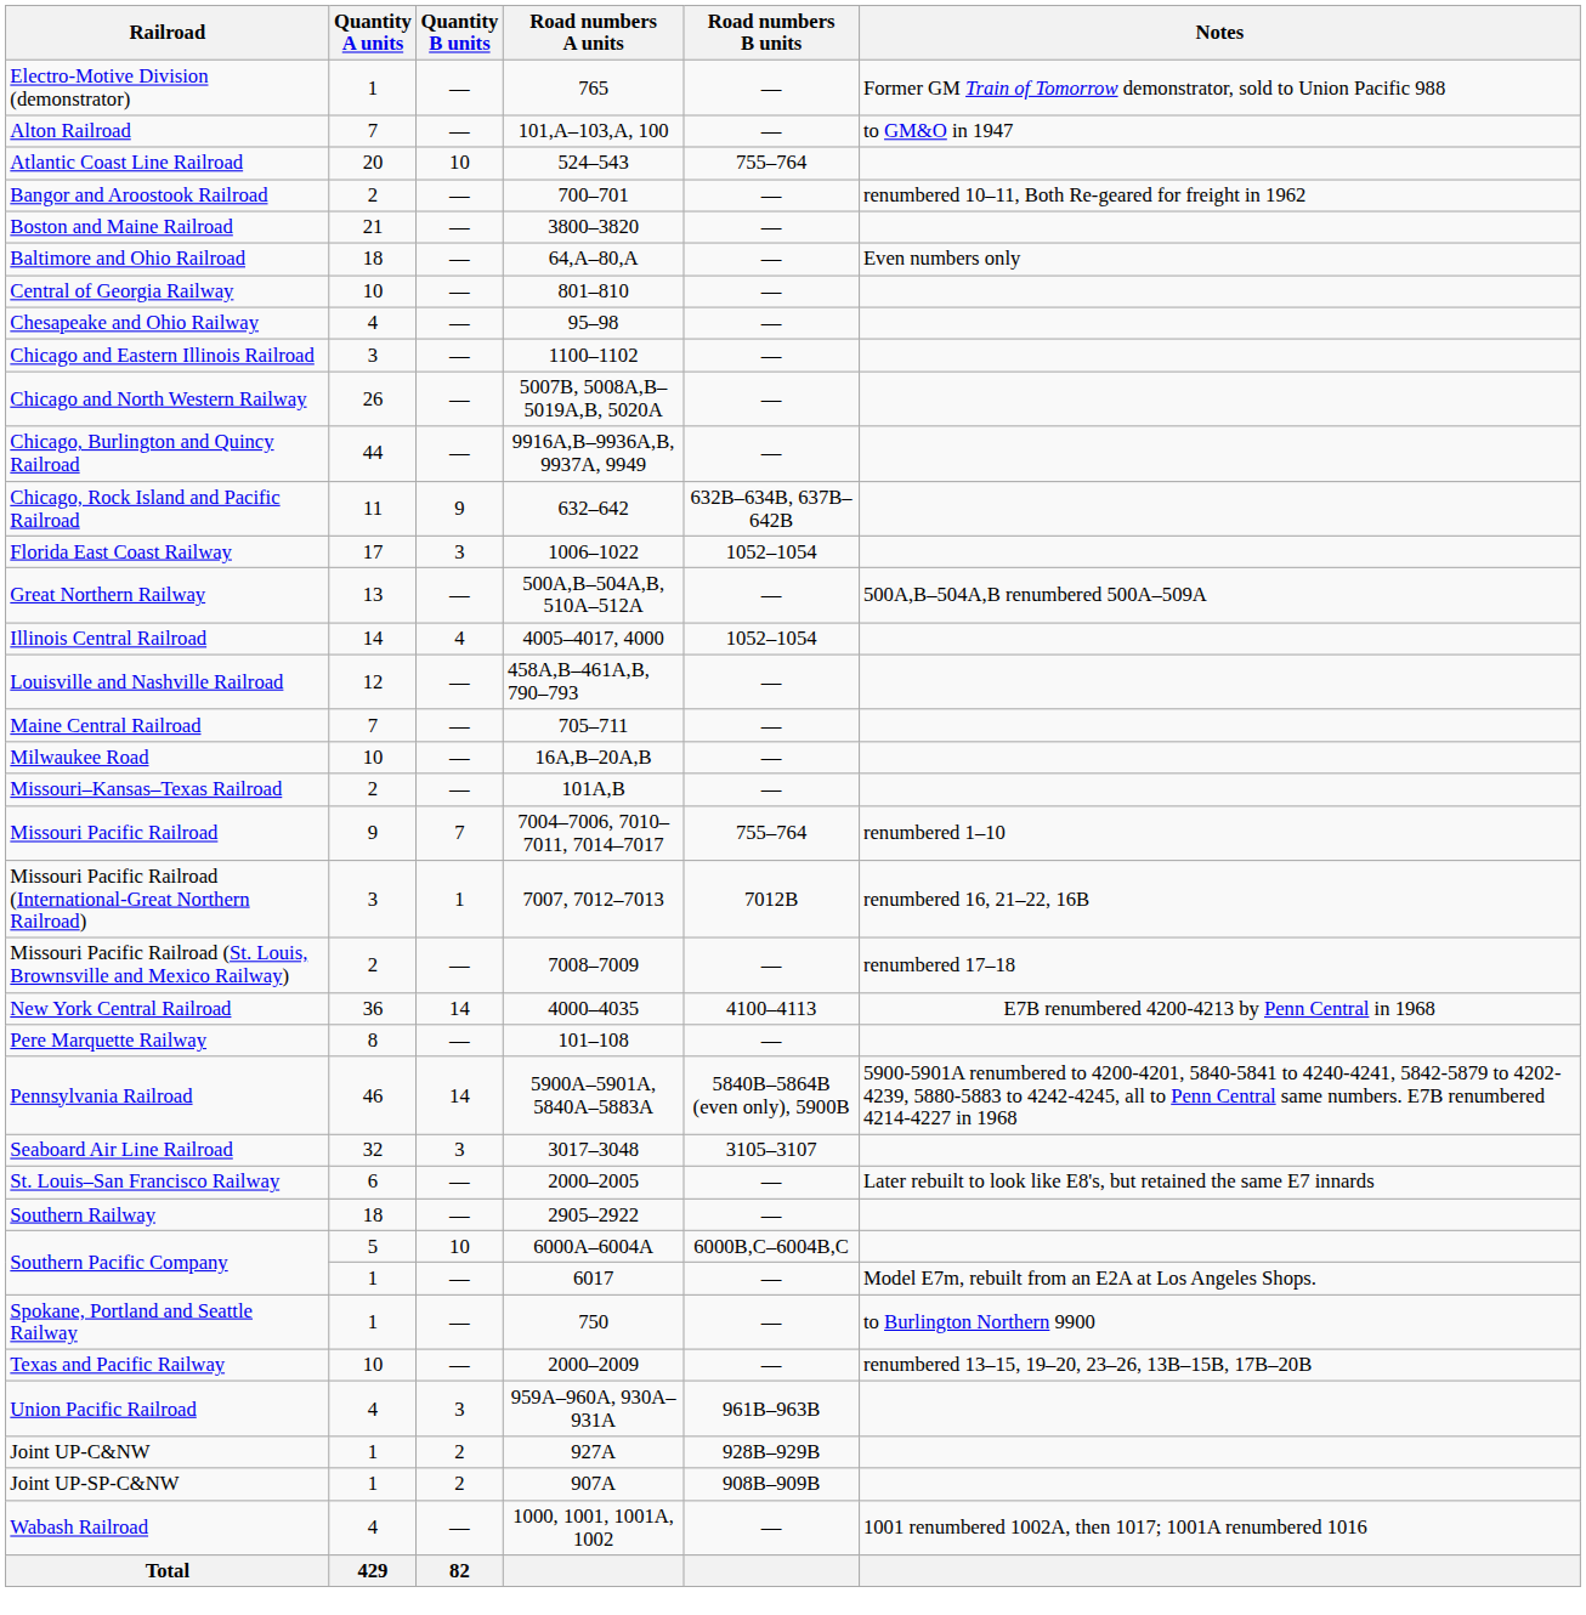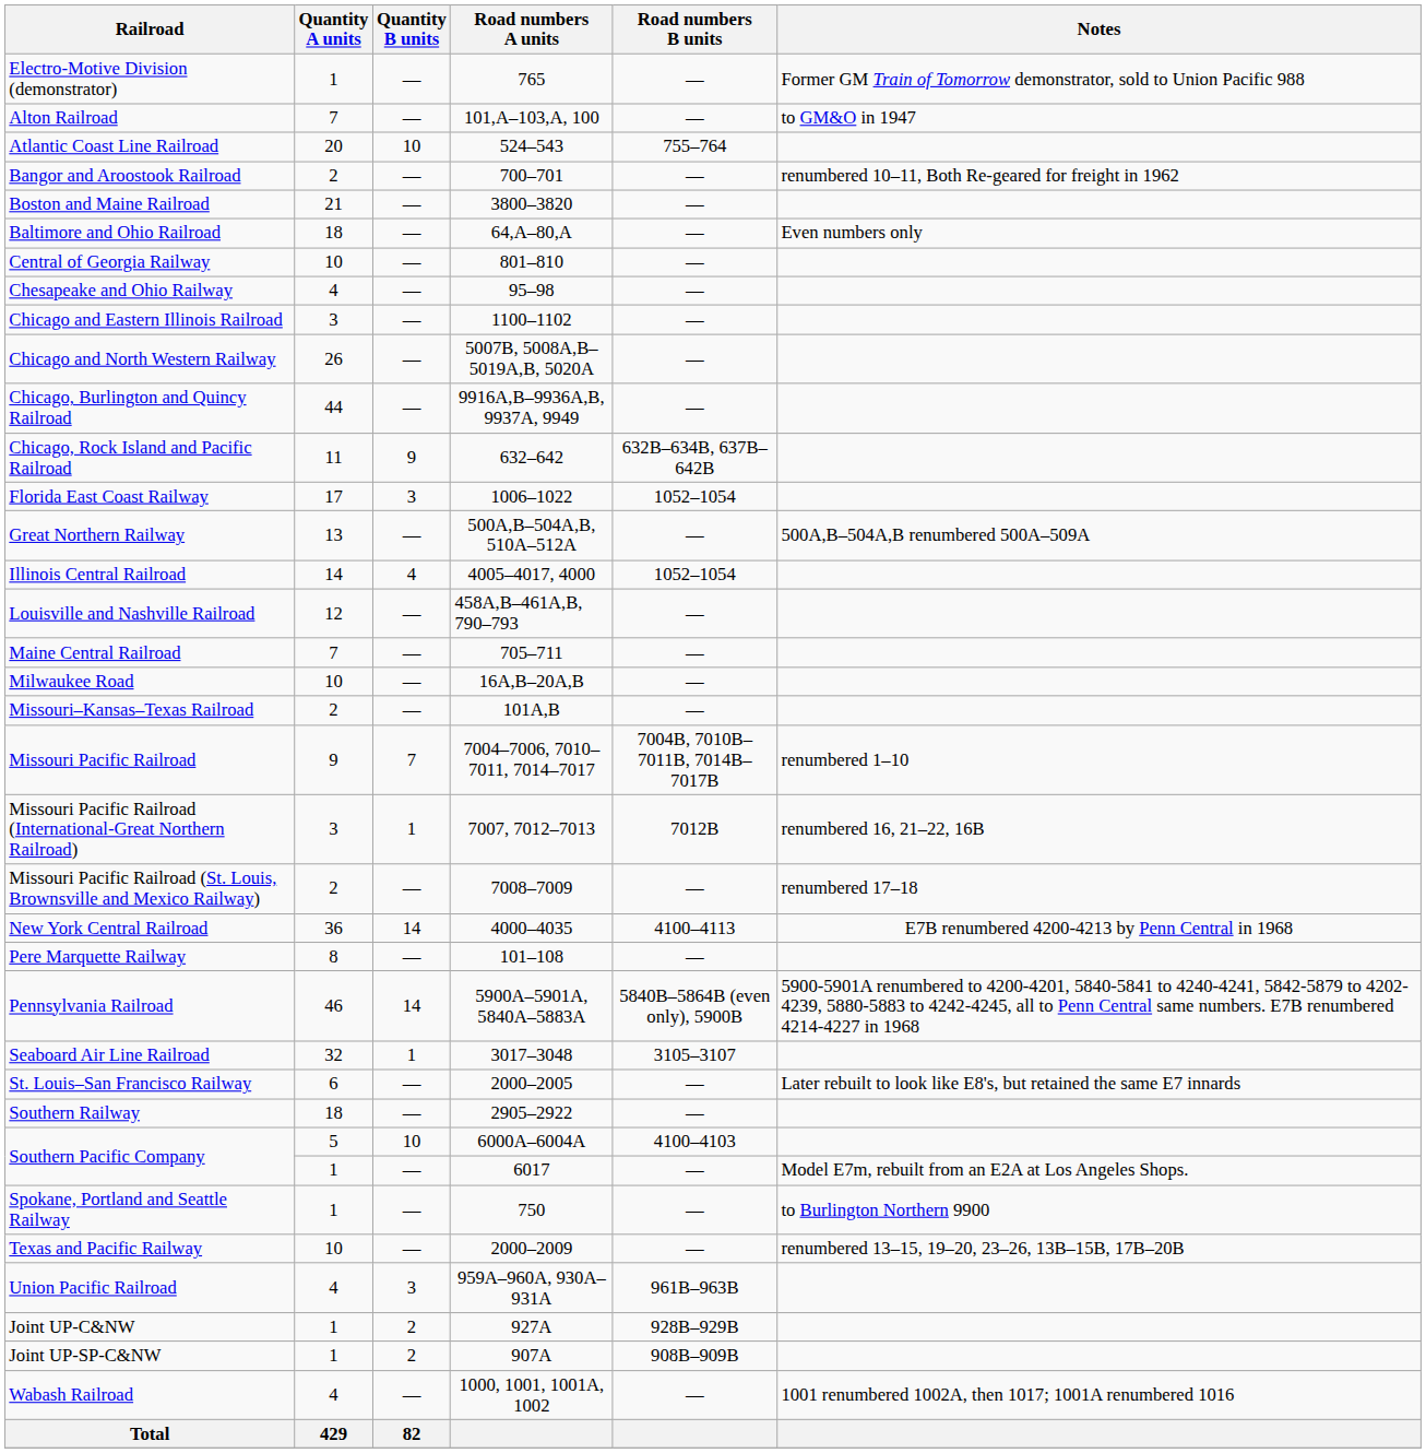 <table class="wikitable" style="text-align:center">
 <tr>
 <th>Railroad</th>
 <th>Quantity<br><a href='#'>A units</a></th>
 <th>Quantity<br><a href='#'>B units</a></th>
 <th>Road numbers<br>A units</th>
 <th>Road numbers<br>B units</th>
 <th>Notes</th>
 </tr>
 <tr>
 <td style="text-align:left"><a href='#'>Electro-Motive Division</a> (demonstrator)</td>
 <td>1</td>
 <td>—</td>
 <td>765</td>
 <td>—</td>
 <td style="text-align:left">Former GM <em><a href='#'>Train of Tomorrow</a></em> demonstrator, sold to Union Pacific 988</td>
 </tr>
 <tr>
 <td style="text-align:left"><a href='#'>Alton Railroad</a></td>
 <td>7</td>
 <td>—</td>
 <td>101,A–103,A, 100</td>
 <td>—</td>
 <td style="text-align:left">to <a href='#'>GM&O</a> in 1947</td>
 </tr>
 <tr>
 <td style="text-align:left"><a href='#'>Atlantic Coast Line Railroad</a></td>
 <td>20</td>
 <td>10</td>
 <td>524–543</td>
 <td>755–764</td>
 <td></td>
 </tr>
 <tr>
 <td style="text-align:left"><a href='#'>Bangor and Aroostook Railroad</a></td>
 <td>2</td>
 <td>—</td>
 <td>700–701</td>
 <td>—</td>
 <td style="text-align:left">renumbered 10–11, Both Re-geared for freight in 1962</td>
 </tr>
 <tr>
 <td style="text-align:left"><a href='#'>Boston and Maine Railroad</a></td>
 <td>21</td>
 <td>—</td>
 <td>3800–3820</td>
 <td>—</td>
 <td></td>
 </tr>
 <tr>
 <td style="text-align:left"><a href='#'>Baltimore and Ohio Railroad</a></td>
 <td>18</td>
 <td>—</td>
 <td>64,A–80,A</td>
 <td>—</td>
 <td style="text-align:left">Even numbers only</td>
 </tr>
 <tr>
 <td style="text-align:left"><a href='#'>Central of Georgia Railway</a></td>
 <td>10</td>
 <td>—</td>
 <td>801–810</td>
 <td>—</td>
 <td></td>
 </tr>
 <tr>
 <td style="text-align:left"><a href='#'>Chesapeake and Ohio Railway</a></td>
 <td>4</td>
 <td>—</td>
 <td>95–98</td>
 <td>—</td>
 <td></td>
 </tr>
 <tr>
 <td style="text-align:left"><a href='#'>Chicago and Eastern Illinois Railroad</a></td>
 <td>3</td>
 <td>—</td>
 <td>1100–1102</td>
 <td>—</td>
 <td></td>
 </tr>
 <tr>
 <td style="text-align:left"><a href='#'>Chicago and North Western Railway</a></td>
 <td>26</td>
 <td>—</td>
 <td>5007B, 5008A,B–5019A,B, 5020A</td>
 <td>—</td>
 <td></td>
 </tr>
 <tr>
 <td style="text-align:left"><a href='#'>Chicago, Burlington and Quincy Railroad</a></td>
 <td>44</td>
 <td>—</td>
 <td>9916A,B–9936A,B, 9937A, 9949</td>
 <td>—</td>
 <td></td>
 </tr>
 <tr>
 <td style="text-align:left"><a href='#'>Chicago, Rock Island and Pacific Railroad</a></td>
 <td>11</td>
 <td>9</td>
 <td>632–642</td>
 <td>632B–634B, 637B–642B</td>
 <td></td>
 </tr>
 <tr>
 <td style="text-align:left"><a href='#'>Florida East Coast Railway</a></td>
 <td>17</td>
 <td>3</td>
 <td>1006–1022</td>
 <td>1052–1054</td>
 <td></td>
 </tr>
 <tr>
 <td style="text-align:left"><a href='#'>Great Northern Railway</a></td>
 <td>13</td>
 <td>—</td>
 <td>500A,B–504A,B, 510A–512A</td>
 <td>—</td>
 <td style="text-align:left">500A,B–504A,B renumbered 500A–509A</td>
 </tr>
 <tr>
 <td style="text-align:left"><a href='#'>Illinois Central Railroad</a></td>
 <td>14</td>
 <td>4</td>
 <td>4005–4017, 4000</td>
 <td>1052–1054</td>
 <td></td>
 </tr>
 <tr>
 <td style="text-align:left"><a href='#'>Louisville and Nashville Railroad</a></td>
 <td>12</td>
 <td>—</td>
 <td style="text-align:left">458A,B–461A,B, 790–793</td>
 <td>—</td>
 <td></td>
 </tr>
 <tr>
 <td style="text-align:left"><a href='#'>Maine Central Railroad</a></td>
 <td>7</td>
 <td>—</td>
 <td>705–711</td>
 <td>—</td>
 <td></td>
 </tr>
 <tr>
 <td style="text-align:left"><a href='#'>Milwaukee Road</a></td>
 <td>10</td>
 <td>—</td>
 <td>16A,B–20A,B</td>
 <td>—</td>
 <td></td>
 </tr>
 <tr>
 <td style="text-align:left"><a href='#'>Missouri–Kansas–Texas Railroad</a></td>
 <td>2</td>
 <td>—</td>
 <td>101A,B</td>
 <td>—</td>
 <td></td>
 </tr>
 <tr>
 <td style="text-align:left"><a href='#'>Missouri Pacific Railroad</a></td>
 <td>9</td>
 <td>7</td>
 <td>7004–7006, 7010–7011, 7014–7017</td>
-<td>755–764</td>
+<td>7004B, 7010B–7011B, 7014B–7017B</td>
 <td style="text-align:left">renumbered 1–10</td>
 </tr>
 <tr>
 <td style="text-align:left">Missouri Pacific Railroad (<a href='#'>International-Great Northern Railroad</a>)</td>
 <td>3</td>
 <td>1</td>
 <td>7007, 7012–7013</td>
 <td>7012B</td>
 <td style="text-align:left">renumbered 16, 21–22, 16B</td>
 </tr>
 <tr>
 <td style="text-align:left">Missouri Pacific Railroad (<a href='#'>St. Louis, Brownsville and Mexico Railway</a>)</td>
 <td>2</td>
 <td>—</td>
 <td>7008–7009</td>
 <td>—</td>
 <td style="text-align:left">renumbered 17–18</td>
 </tr>
 <tr>
 <td style="text-align:left"><a href='#'>New York Central Railroad</a></td>
 <td>36</td>
 <td>14</td>
 <td>4000–4035</td>
 <td>4100–4113</td>
 <td>E7B renumbered 4200-4213 by <a href='#'>Penn Central</a> in 1968</td>
 </tr>
 <tr>
 <td style="text-align:left"><a href='#'>Pere Marquette Railway</a></td>
 <td>8</td>
 <td>—</td>
 <td>101–108</td>
 <td>—</td>
 <td></td>
 </tr>
 <tr>
 <td style="text-align:left"><a href='#'>Pennsylvania Railroad</a></td>
 <td>46</td>
 <td>14</td>
 <td>5900A–5901A, 5840A–5883A</td>
 <td>5840B–5864B (even only), 5900B</td>
 <td style="text-align:left">5900-5901A renumbered to 4200-4201, 5840-5841 to 4240-4241, 5842-5879 to 4202-4239, 5880-5883 to 4242-4245, all to <a href='#'>Penn Central</a> same numbers. E7B renumbered 4214-4227 in 1968</td>
 </tr>
 <tr>
 <td style="text-align:left"><a href='#'>Seaboard Air Line Railroad</a></td>
 <td>32</td>
-<td>3</td>
+<td>1</td>
 <td>3017–3048</td>
 <td>3105–3107</td>
 <td></td>
 </tr>
 <tr>
 <td style="text-align:left"><a href='#'>St. Louis–San Francisco Railway</a></td>
 <td>6</td>
 <td>—</td>
 <td>2000–2005</td>
 <td>—</td>
 <td style="text-align:left">Later rebuilt to look like E8's, but retained the same E7 innards</td>
 </tr>
 <tr>
 <td style="text-align:left"><a href='#'>Southern Railway</a></td>
 <td>18</td>
 <td>—</td>
 <td>2905–2922</td>
 <td>—</td>
 <td></td>
 </tr>
 <tr>
 <td rowspan=2 style="text-align:left"><a href='#'>Southern Pacific Company</a></td>
 <td>5</td>
 <td>10</td>
 <td>6000A–6004A</td>
-<td>6000B,C–6004B,C</td>
+<td>4100–4103</td>
 <td></td>
 </tr>
 <tr>
 <td>1</td>
 <td>—</td>
 <td>6017</td>
 <td>—</td>
 <td style="text-align:left">Model E7m, rebuilt from an E2A at Los Angeles Shops.</td>
 </tr>
 <tr>
 <td style="text-align:left"><a href='#'>Spokane, Portland and Seattle Railway</a></td>
 <td>1</td>
 <td>—</td>
 <td>750</td>
 <td>—</td>
 <td style="text-align:left">to <a href='#'>Burlington Northern</a> 9900</td>
 </tr>
 <tr>
 <td style="text-align:left"><a href='#'>Texas and Pacific Railway</a></td>
 <td>10</td>
 <td>—</td>
 <td>2000–2009</td>
 <td>—</td>
 <td style="text-align:left">renumbered 13–15, 19–20, 23–26, 13B–15B, 17B–20B</td>
 </tr>
 <tr>
 <td style="text-align:left"><a href='#'>Union Pacific Railroad</a></td>
 <td>4</td>
 <td>3</td>
 <td>959A–960A, 930A–931A</td>
 <td>961B–963B</td>
 <td></td>
 </tr>
 <tr>
 <td style="text-align:left">Joint UP-C&NW</td>
 <td>1</td>
 <td>2</td>
 <td>927A</td>
 <td>928B–929B</td>
 <td></td>
 </tr>
 <tr>
 <td style="text-align:left">Joint UP-SP-C&NW</td>
 <td>1</td>
 <td>2</td>
 <td>907A</td>
 <td>908B–909B</td>
 <td></td>
 </tr>
 <tr>
 <td style="text-align:left"><a href='#'>Wabash Railroad</a></td>
 <td>4</td>
 <td>—</td>
 <td>1000, 1001, 1001A, 1002</td>
 <td>—</td>
 <td style="text-align:left">1001 renumbered 1002A, then 1017; 1001A renumbered 1016</td>
 </tr>
 <tr>
 <th>Total</th>
 <th>429</th>
 <th>82</th>
 <th></th>
 <th></th>
 <th></th>
 </tr>
 <tr>
 </tr>
 </table>
